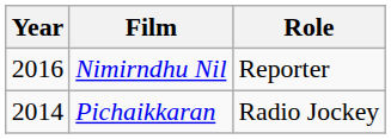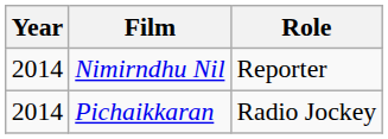 <table class="wikitable" style="font-size: 95%;">
 <tr>
 <th>Year</th>
 <th>Film</th>
 <th>Role</th>
 </tr>
 <tr>
-<td>2016</td>
+<td>2014</td>
 <td><em><a href='#'>Nimirndhu Nil</a></em></td>
 <td>Reporter</td>
 </tr>
 <tr>
 <td>2014</td>
 <td><em><a href='#'>Pichaikkaran</a></em></td>
 <td>Radio Jockey</td>
 </tr>
 </table>
